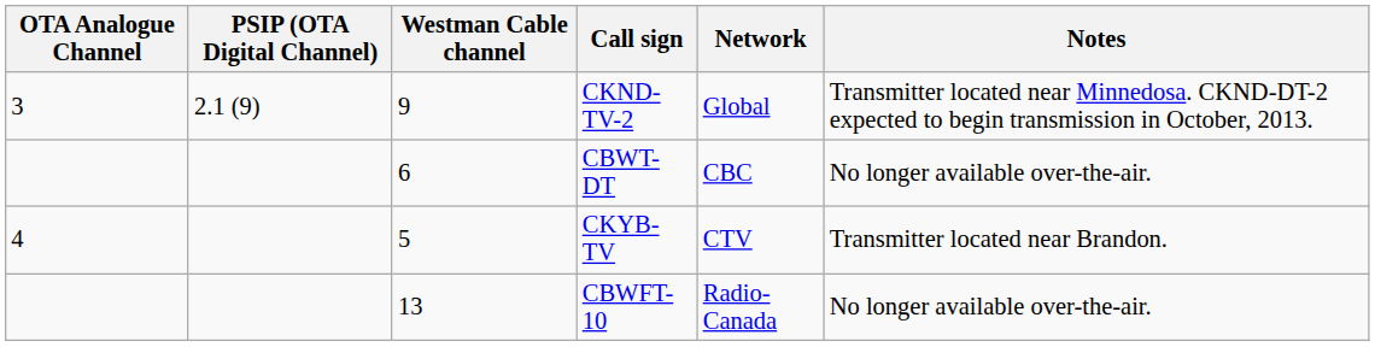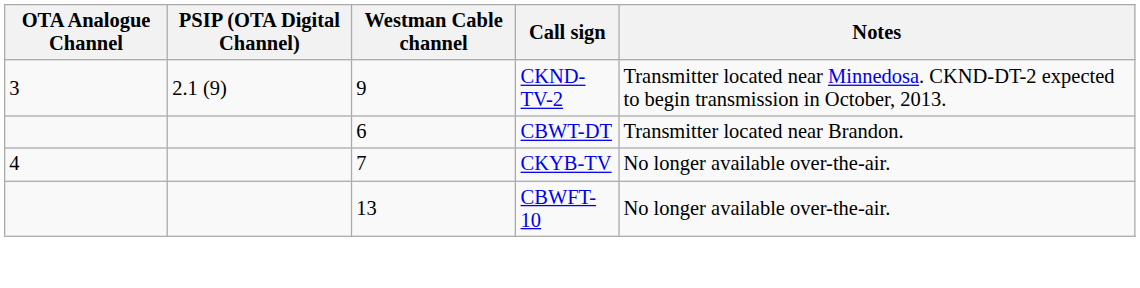 <table class="wikitable sortable" width="100%">
 <tr>
 <th>OTA Analogue Channel</th>
 <th>PSIP (OTA Digital Channel)</th>
 <th>Westman Cable channel</th>
 <th>Call sign</th>
-<th>Network</th>
 <th>Notes</th>
 </tr>
 <tr>
 <td>3</td>
 <td>2.1 (9)</td>
 <td>9</td>
 <td><a href='#'>CKND-TV-2</a></td>
-<td><a href='#'>Global</a></td>
 <td>Transmitter located near <a href='#'>Minnedosa</a>. CKND-DT-2 expected to begin transmission in October, 2013.</td>
 </tr>
 <tr>
 <td></td>
 <td></td>
 <td>6</td>
 <td><a href='#'>CBWT-DT</a></td>
-<td><a href='#'>CBC</a></td>
-<td>No longer available over-the-air.</td>
+<td>Transmitter located near Brandon.</td>
 </tr>
 <tr>
 <td>4</td>
 <td></td>
-<td>5</td>
+<td>7</td>
 <td><a href='#'>CKYB-TV</a></td>
-<td><a href='#'>CTV</a></td>
-<td>Transmitter located near Brandon.</td>
+<td>No longer available over-the-air.</td>
 </tr>
 <tr>
 <td></td>
 <td></td>
 <td>13</td>
 <td><a href='#'>CBWFT-10</a></td>
-<td><a href='#'>Radio-Canada</a></td>
 <td>No longer available over-the-air.</td>
 </tr>
 </table>
